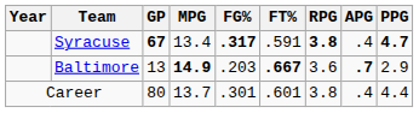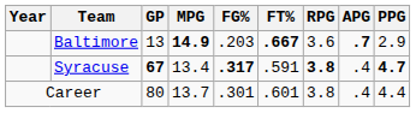 <table class="wikitable sortable" style="font-size:95%; text-align:right;">
 <tr>
 <th>Year</th>
 <th>Team</th>
 <th>GP</th>
 <th>MPG</th>
 <th>FG%</th>
 <th>FT%</th>
 <th>RPG</th>
 <th>APG</th>
 <th>PPG</th>
 </tr>
 <tr>
 <td style="text-align:left;"></td>
+<td style="text-align:left;"><a href='#'>Baltimore</a></td>
+<td>13</td>
+<td><strong>14.9</strong></td>
+<td>.203</td>
+<td><strong>.667</strong></td>
+<td>3.6</td>
+<td><strong>.7</strong></td>
+<td>2.9</td>
+</tr>
+<tr>
+<td style="text-align:left;"></td>
 <td style="text-align:left;"><a href='#'>Syracuse</a></td>
 <td><strong>67</strong></td>
 <td>13.4</td>
 <td><strong>.317</strong></td>
 <td>.591</td>
 <td><strong>3.8</strong></td>
 <td>.4</td>
 <td><strong>4.7</strong></td>
-</tr>
-<tr>
-<td style="text-align:left;"></td>
-<td style="text-align:left;"><a href='#'>Baltimore</a></td>
-<td>13</td>
-<td><strong>14.9</strong></td>
-<td>.203</td>
-<td><strong>.667</strong></td>
-<td>3.6</td>
-<td><strong>.7</strong></td>
-<td>2.9</td>
 </tr>
 <tr>
 <td colspan="2" style="text-align:center;">Career</td>
 <td>80</td>
 <td>13.7</td>
 <td>.301</td>
 <td>.601</td>
 <td>3.8</td>
 <td>.4</td>
 <td>4.4</td>
 </tr>
 </table>
